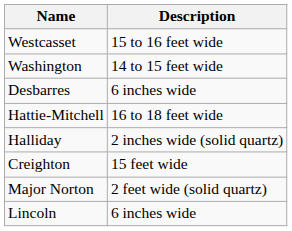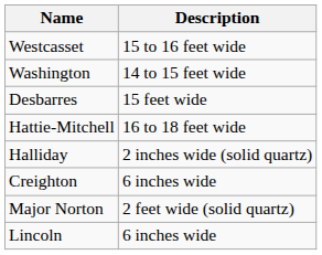 <table class="wikitable">
 <tr>
 <th>Name</th>
 <th>Description</th>
 </tr>
 <tr>
 <td>Westcasset</td>
 <td>15 to 16 feet wide</td>
 </tr>
 <tr>
 <td>Washington</td>
 <td>14 to 15 feet wide</td>
 </tr>
 <tr>
 <td>Desbarres</td>
-<td>6 inches wide</td>
+<td>15 feet wide</td>
 </tr>
 <tr>
 <td>Hattie-Mitchell</td>
 <td>16 to 18 feet wide</td>
 </tr>
 <tr>
 <td>Halliday</td>
 <td>2 inches wide (solid quartz)</td>
 </tr>
 <tr>
 <td>Creighton</td>
-<td>15 feet wide</td>
+<td>6 inches wide</td>
 </tr>
 <tr>
 <td>Major Norton</td>
 <td>2 feet wide (solid quartz)</td>
 </tr>
 <tr>
 <td>Lincoln</td>
 <td>6 inches wide</td>
 </tr>
 </table>
